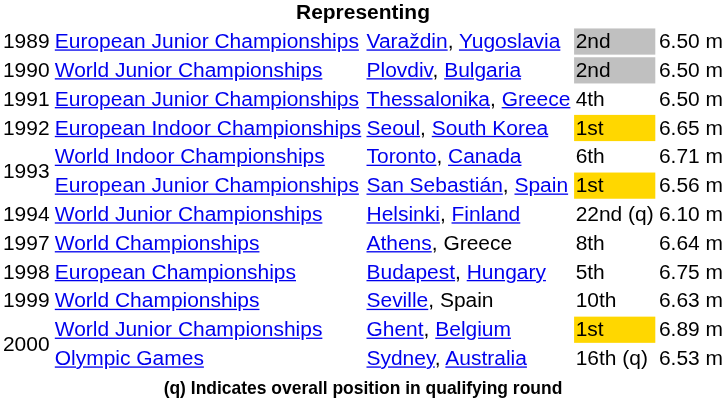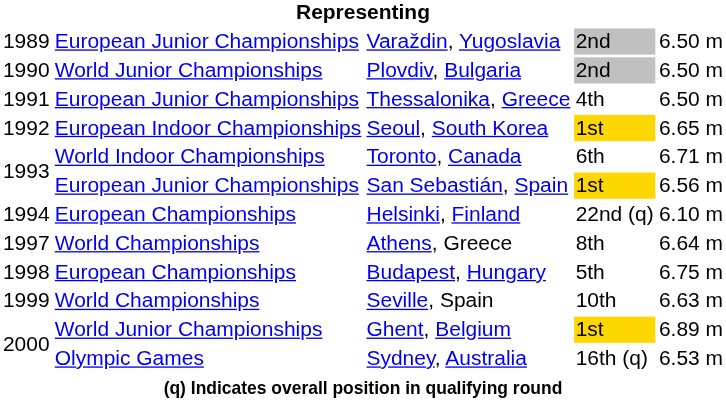 <table>
 <tr>
 <th colspan=6>Representing </th>
 </tr>
 <tr>
 <td>1989</td>
 <td><a href='#'>European Junior Championships</a></td>
 <td><a href='#'>Varaždin</a>, <a href='#'>Yugoslavia</a></td>
 <td bgcolor=silver>2nd</td>
 <td>6.50 m</td>
 </tr>
 <tr>
 <td>1990</td>
 <td><a href='#'>World Junior Championships</a></td>
 <td><a href='#'>Plovdiv</a>, <a href='#'>Bulgaria</a></td>
 <td bgcolor=silver>2nd</td>
 <td>6.50 m</td>
 </tr>
 <tr>
 <td>1991</td>
 <td><a href='#'>European Junior Championships</a></td>
 <td><a href='#'>Thessalonika</a>, <a href='#'>Greece</a></td>
 <td>4th</td>
 <td>6.50 m</td>
 </tr>
 <tr>
 <td>1992</td>
 <td><a href='#'>European Indoor Championships</a></td>
 <td><a href='#'>Seoul</a>, <a href='#'>South Korea</a></td>
 <td bgcolor=gold>1st</td>
 <td>6.65 m</td>
 </tr>
 <tr>
 <td rowspan=2>1993</td>
 <td><a href='#'>World Indoor Championships</a></td>
 <td><a href='#'>Toronto</a>, <a href='#'>Canada</a></td>
 <td>6th</td>
 <td>6.71 m</td>
 </tr>
 <tr>
 <td><a href='#'>European Junior Championships</a></td>
 <td><a href='#'>San Sebastián</a>, <a href='#'>Spain</a></td>
 <td bgcolor=gold>1st</td>
 <td>6.56 m</td>
 </tr>
 <tr>
 <td>1994</td>
-<td><a href='#'>World Junior Championships</a></td>
+<td><a href='#'>European Championships</a></td>
 <td><a href='#'>Helsinki</a>, <a href='#'>Finland</a></td>
 <td>22nd (q)</td>
 <td>6.10 m</td>
 </tr>
 <tr>
 <td>1997</td>
 <td><a href='#'>World Championships</a></td>
 <td><a href='#'>Athens</a>, Greece</td>
 <td>8th</td>
 <td>6.64 m</td>
 </tr>
 <tr>
 <td>1998</td>
 <td><a href='#'>European Championships</a></td>
 <td><a href='#'>Budapest</a>, <a href='#'>Hungary</a></td>
 <td>5th</td>
 <td>6.75 m</td>
 </tr>
 <tr>
 <td>1999</td>
 <td><a href='#'>World Championships</a></td>
 <td><a href='#'>Seville</a>, Spain</td>
 <td>10th</td>
 <td>6.63 m</td>
 </tr>
 <tr>
 <td rowspan=2>2000</td>
 <td><a href='#'>World Junior Championships</a></td>
 <td><a href='#'>Ghent</a>, <a href='#'>Belgium</a></td>
 <td bgcolor=gold>1st</td>
 <td>6.89 m</td>
 </tr>
 <tr>
 <td><a href='#'>Olympic Games</a></td>
 <td><a href='#'>Sydney</a>, <a href='#'>Australia</a></td>
 <td>16th (q)</td>
 <td>6.53 m</td>
 </tr>
 <tr>
 <th colspan=6><small><strong> (q) Indicates overall position in qualifying round</strong></small></th>
 </tr>
 </table>
